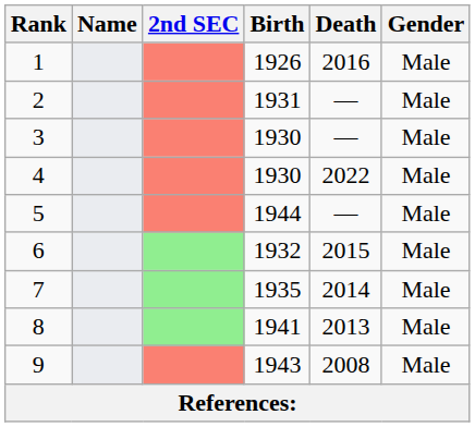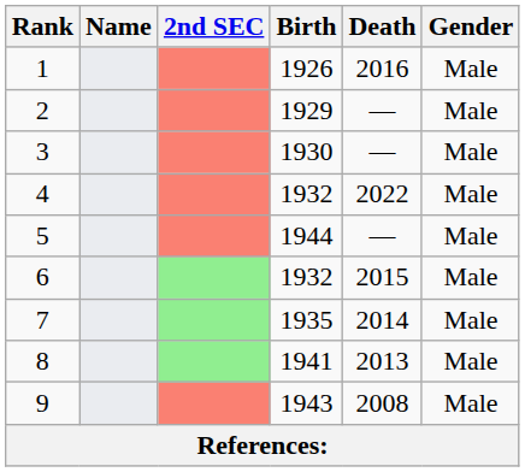 <table class="wikitable sortable" style=text-align:center>
 <tr>
 <th>Rank</th>
 <th>Name</th>
 <th unsortable><a href='#'>2nd SEC</a></th>
 <th>Birth</th>
 <th>Death</th>
 <th>Gender</th>
 </tr>
 <tr>
 <td>1</td>
 <td bgcolor = #EAECF0></td>
 <td bgcolor = Salmon></td>
 <td>1926</td>
 <td>2016</td>
 <td>Male</td>
 </tr>
 <tr>
 <td>2</td>
 <td bgcolor = #EAECF0></td>
 <td bgcolor = Salmon></td>
-<td>1931</td>
+<td>1929</td>
 <td>—</td>
 <td>Male</td>
 </tr>
 <tr>
 <td>3</td>
 <td bgcolor = #EAECF0></td>
 <td bgcolor = Salmon></td>
 <td>1930</td>
 <td>—</td>
 <td>Male</td>
 </tr>
 <tr>
 <td>4</td>
 <td bgcolor = #EAECF0></td>
 <td bgcolor = Salmon></td>
-<td>1930</td>
+<td>1932</td>
 <td>2022</td>
 <td>Male</td>
 </tr>
 <tr>
 <td>5</td>
 <td bgcolor = #EAECF0></td>
 <td bgcolor = Salmon></td>
 <td>1944</td>
 <td>—</td>
 <td>Male</td>
 </tr>
 <tr>
 <td>6</td>
 <td bgcolor = #EAECF0></td>
 <td bgcolor = LightGreen></td>
 <td>1932</td>
 <td>2015</td>
 <td>Male</td>
 </tr>
 <tr>
 <td>7</td>
 <td bgcolor = #EAECF0></td>
 <td bgcolor = LightGreen></td>
 <td>1935</td>
 <td>2014</td>
 <td>Male</td>
 </tr>
 <tr>
 <td>8</td>
 <td bgcolor = #EAECF0></td>
 <td bgcolor = LightGreen></td>
 <td>1941</td>
 <td>2013</td>
 <td>Male</td>
 </tr>
 <tr>
 <td>9</td>
 <td bgcolor = #EAECF0></td>
 <td bgcolor = Salmon></td>
 <td>1943</td>
 <td>2008</td>
 <td>Male</td>
 </tr>
 <tr class=sortbottom>
 <th colspan = "7" align = left><strong>References:</strong><br></th>
 </tr>
 </table>
